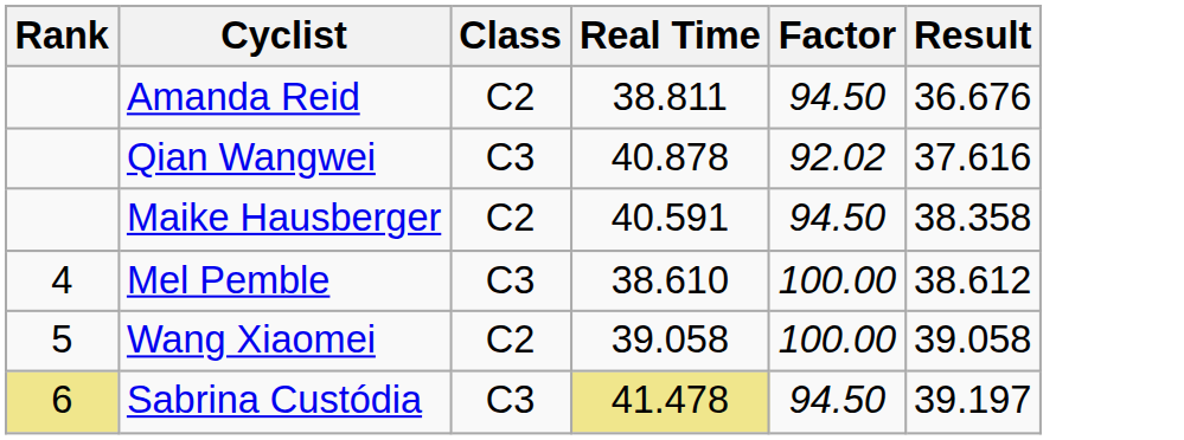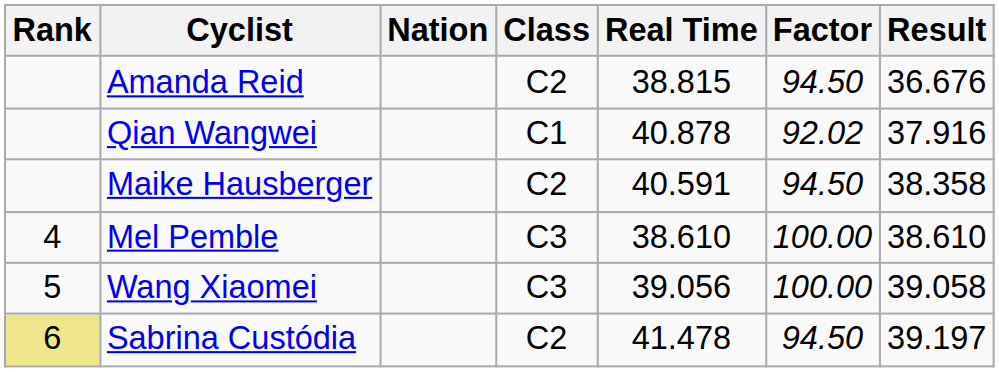 <table class="wikitable sortable" style="text-align:center;">
 <tr>
 <th>Rank</th>
 <th>Cyclist</th>
+<th>Nation</th>
 <th>Class</th>
 <th>Real Time</th>
 <th>Factor</th>
 <th>Result</th>
 </tr>
 <tr>
 <td></td>
 <td align=left><a href='#'>Amanda Reid</a></td>
+<td align=left></td>
 <td>C2</td>
-<td>38.811</td>
+<td>38.815</td>
 <td><em>94.50</em></td>
 <td>36.676</td>
 </tr>
 <tr>
 <td></td>
 <td align=left><a href='#'>Qian Wangwei</a></td>
-<td>C3</td>
+<td align=left></td>
+<td>C1</td>
 <td>40.878 </td>
 <td><em>92.02</em></td>
-<td>37.616</td>
+<td>37.916</td>
 </tr>
 <tr>
 <td></td>
 <td align=left><a href='#'>Maike Hausberger</a></td>
+<td align=left></td>
 <td>C2</td>
 <td>40.591</td>
 <td><em>94.50</em></td>
 <td>38.358</td>
 </tr>
 <tr>
 <td>4</td>
 <td align=left><a href='#'>Mel Pemble</a></td>
+<td align=left></td>
 <td>C3</td>
 <td>38.610</td>
 <td><em>100.00</em></td>
-<td>38.612</td>
+<td>38.610</td>
 </tr>
 <tr>
 <td>5</td>
 <td align=left><a href='#'>Wang Xiaomei</a></td>
-<td>C2</td>
-<td>39.058</td>
+<td align=left></td>
+<td>C3</td>
+<td>39.056</td>
 <td><em>100.00</em></td>
 <td>39.058</td>
 </tr>
 <tr>
 <td style="background: khaki;">6</td>
 <td align=left><a href='#'>Sabrina Custódia</a></td>
-<td>C3</td>
-<td style="background: khaki;">41.478</td>
+<td align=left></td>
+<td>C2</td>
+<td>41.478</td>
 <td><em>94.50</em></td>
 <td>39.197</td>
 </tr>
 </table>
